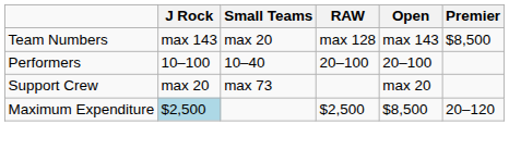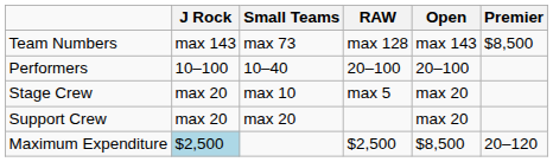 <table class="wikitable">
 <tr>
 <td></td>
 <th>J Rock</th>
 <th>Small Teams</th>
 <th>RAW</th>
 <th>Open</th>
 <th>Premier</th>
 </tr>
 <tr>
 <td>Team Numbers</td>
 <td>max 143</td>
-<td>max 20</td>
+<td>max 73</td>
 <td>max 128</td>
 <td>max 143</td>
 <td>$8,500</td>
 </tr>
 <tr>
 <td>Performers</td>
 <td>10–100</td>
 <td>10–40</td>
 <td>20–100</td>
 <td>20–100</td>
 <td></td>
 </tr>
 <tr>
+<td>Stage Crew</td>
+<td>max 20</td>
+<td>max 10</td>
+<td>max 5</td>
+<td>max 20</td>
+<td></td>
+</tr>
+<tr>
 <td>Support Crew</td>
 <td>max 20</td>
-<td>max 73</td>
+<td>max 20</td>
 <td></td>
 <td>max 20</td>
 <td></td>
 </tr>
 <tr>
 <td>Maximum Expenditure</td>
 <td style="background: lightblue;">$2,500</td>
 <td></td>
 <td>$2,500</td>
 <td>$8,500</td>
 <td>20–120</td>
 </tr>
 </table>
